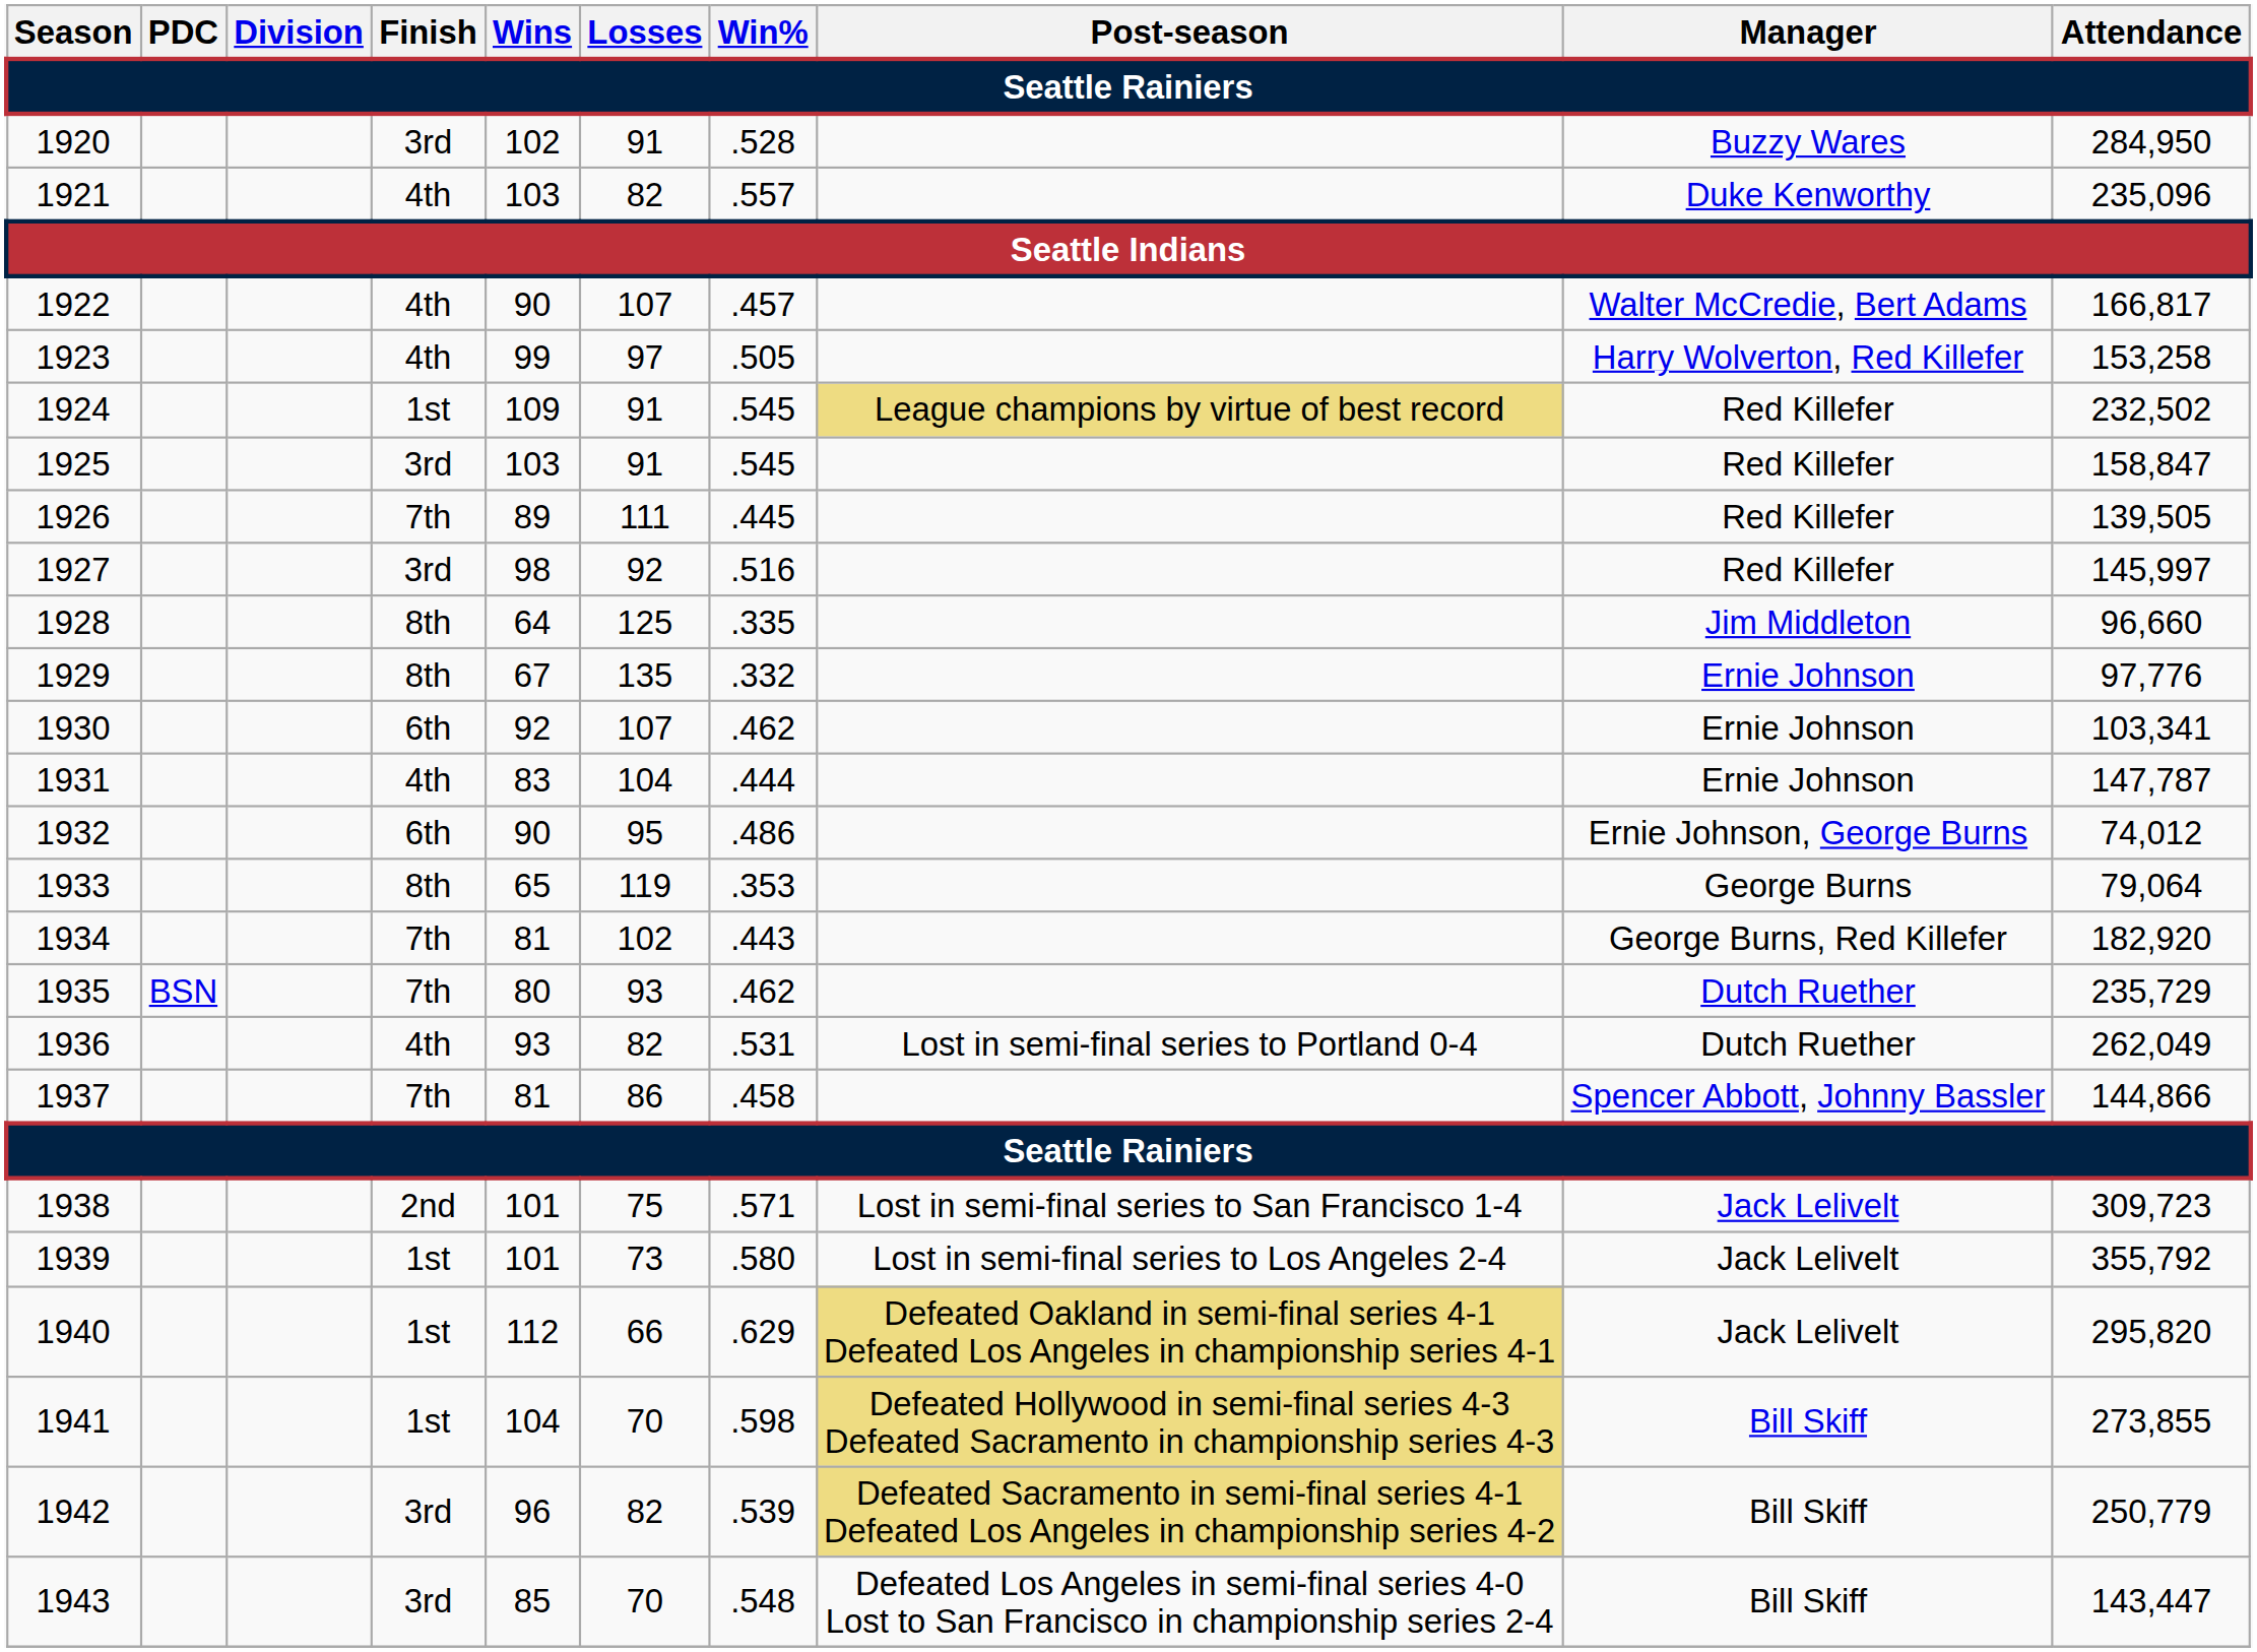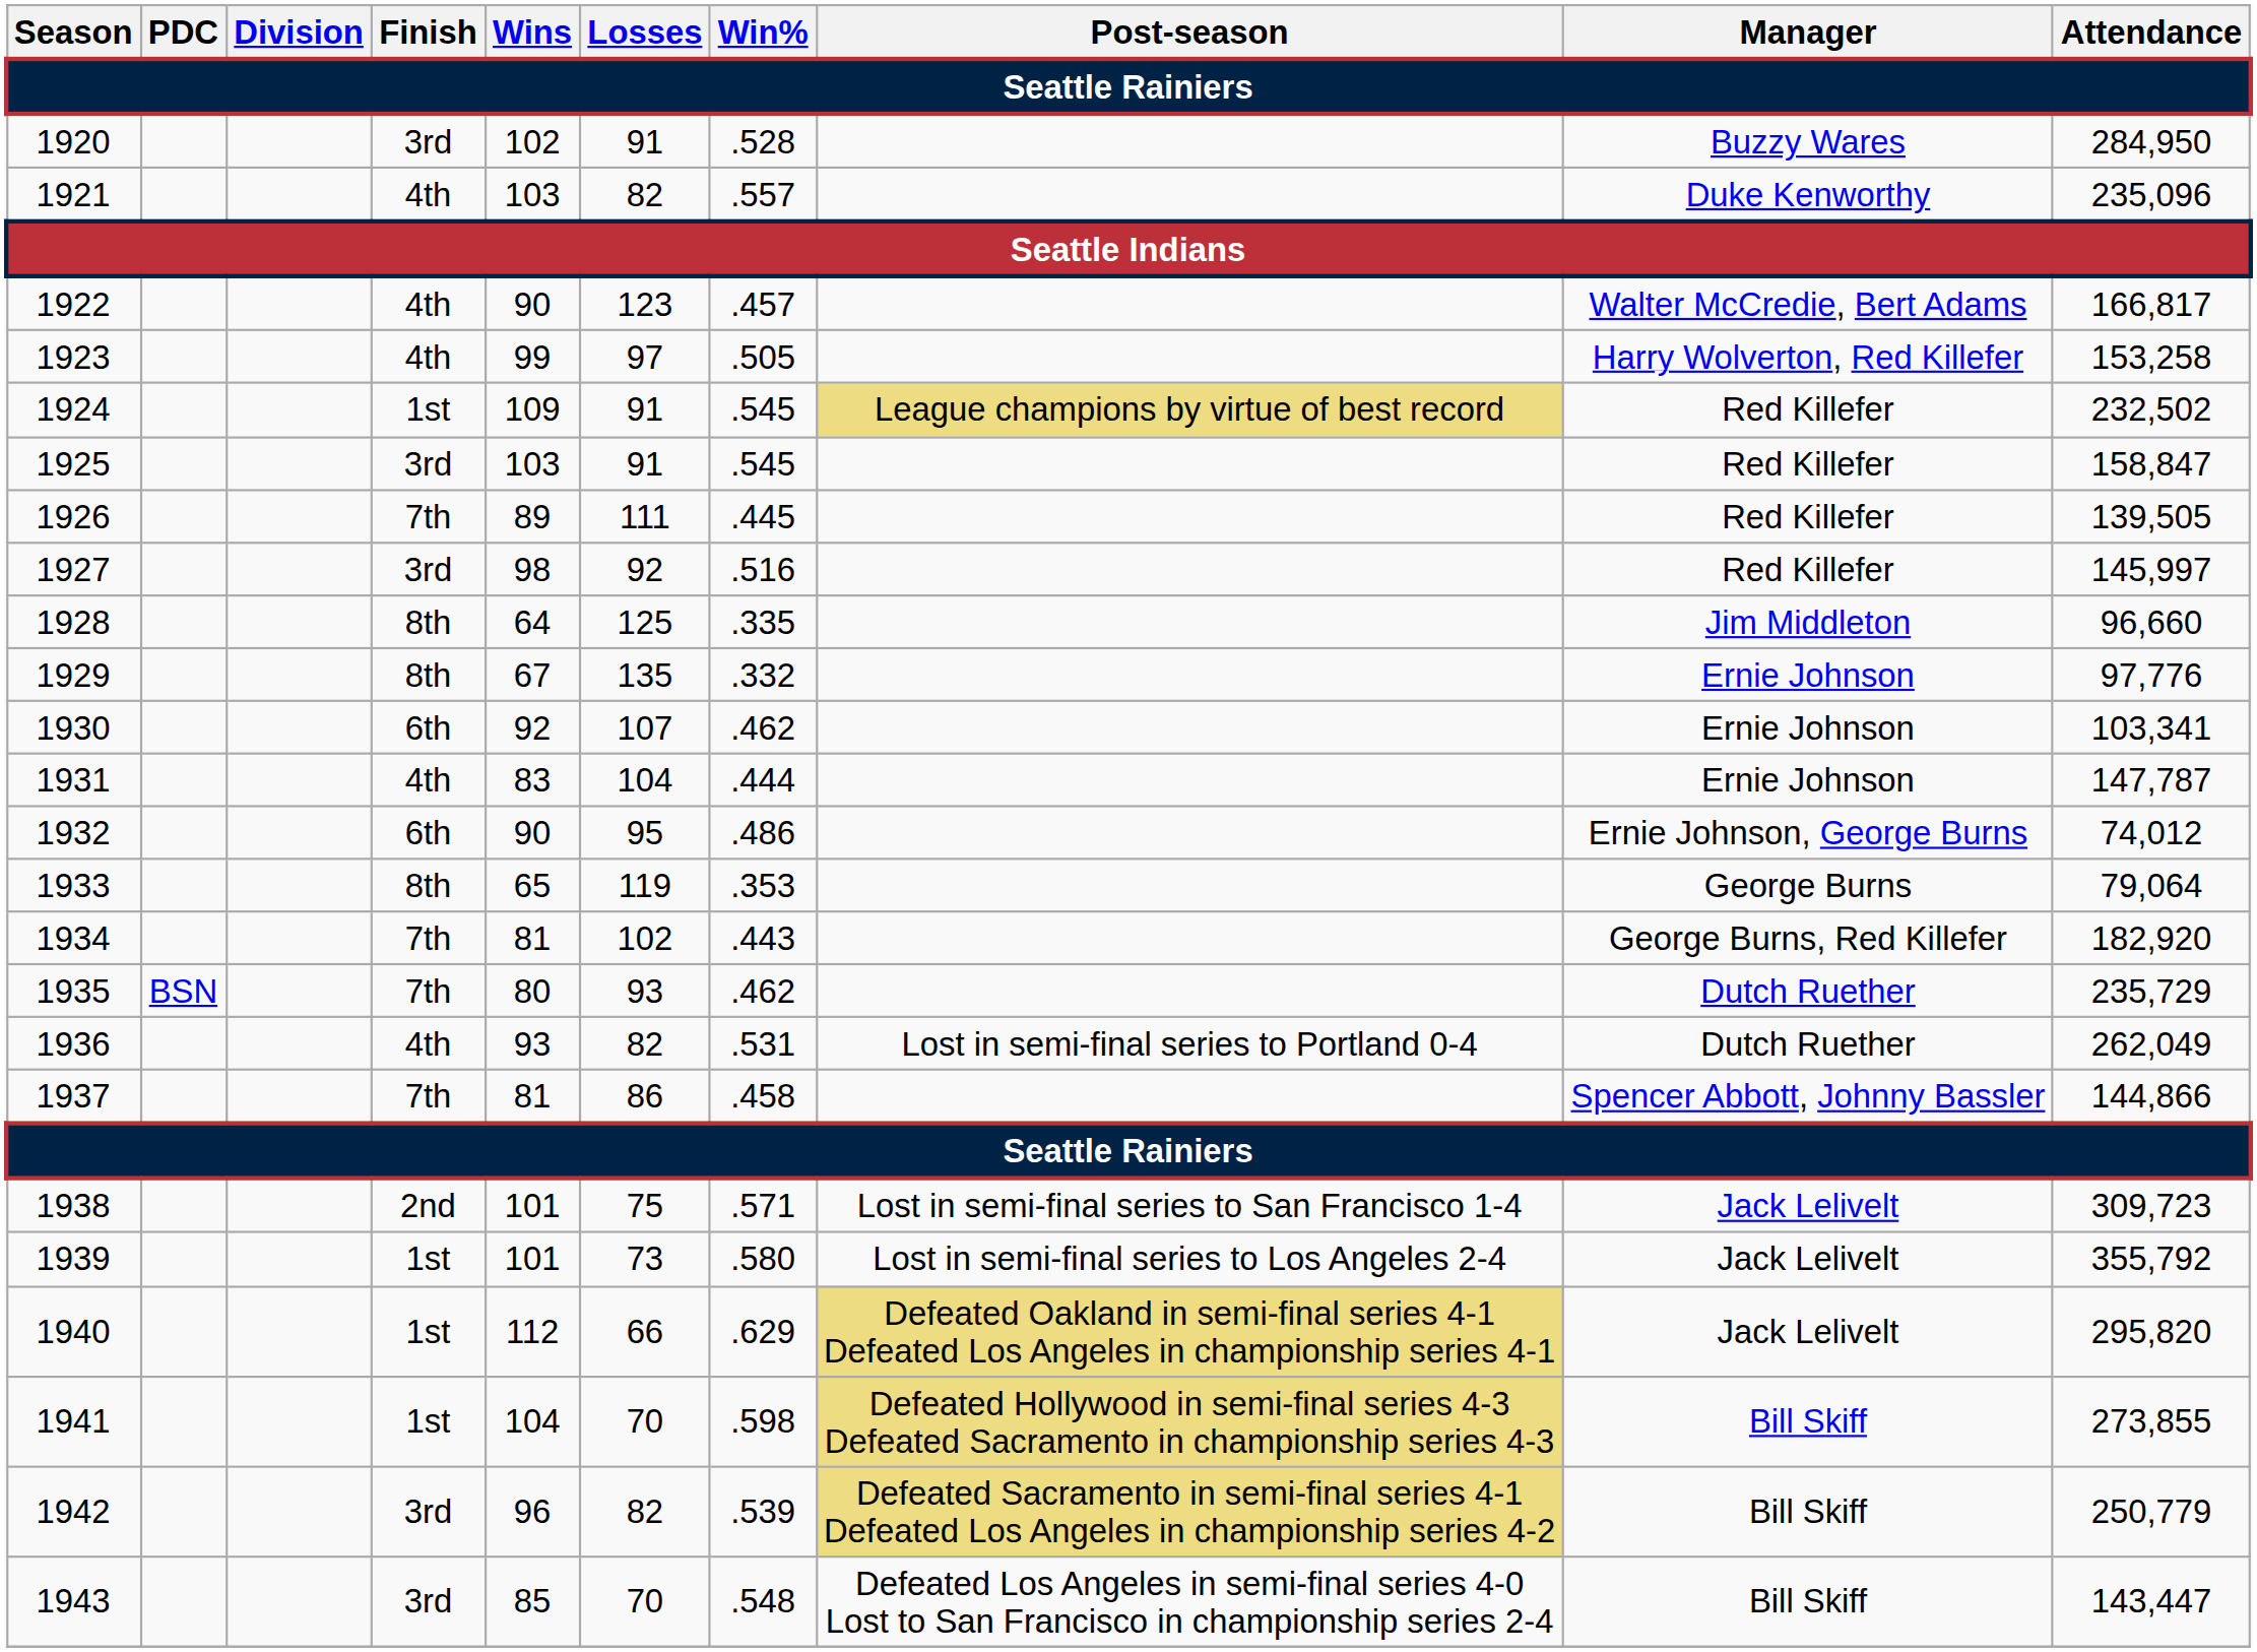 <table class="wikitable" style="text-align:center; font-size:95%">
 <tr>
 <th scope="col">Season</th>
 <th scope="col">PDC</th>
 <th scope="col"><a href='#'>Division</a></th>
 <th scope="col">Finish</th>
 <th scope="col"><a href='#'>Wins</a></th>
 <th scope="col"><a href='#'>Losses</a></th>
 <th scope="col"><a href='#'>Win%</a></th>
 <th scope="col">Post-season</th>
 <th scope="col">Manager</th>
 <th scope="col">Attendance</th>
 </tr>
 <tr>
 <td align="center" colspan="11" style="background: #002244; color: white; border:2px solid #BD3039"><strong>Seattle Rainiers</strong></td>
 </tr>
 <tr>
 <td>1920</td>
 <td></td>
 <td></td>
 <td>3rd</td>
 <td>102</td>
 <td>91</td>
 <td>.528</td>
 <td></td>
 <td><a href='#'>Buzzy Wares</a></td>
 <td>284,950</td>
 </tr>
 <tr>
 <td>1921</td>
 <td></td>
 <td></td>
 <td>4th</td>
 <td>103</td>
 <td>82</td>
 <td>.557</td>
 <td></td>
 <td><a href='#'>Duke Kenworthy</a></td>
 <td>235,096</td>
 </tr>
 <tr>
 <td align="center" colspan="11" style="background: #BD3039; color: white; border:2px solid #002244"><strong>Seattle Indians</strong></td>
 </tr>
 <tr>
 <td>1922</td>
 <td></td>
 <td></td>
 <td>4th</td>
 <td>90</td>
-<td>107</td>
+<td>123</td>
 <td>.457</td>
 <td></td>
 <td><a href='#'>Walter McCredie</a>, <a href='#'>Bert Adams</a></td>
 <td>166,817</td>
 </tr>
 <tr>
 <td>1923</td>
 <td></td>
 <td></td>
 <td>4th</td>
 <td>99</td>
 <td>97</td>
 <td>.505</td>
 <td></td>
 <td><a href='#'>Harry Wolverton</a>, <a href='#'>Red Killefer</a></td>
 <td>153,258</td>
 </tr>
 <tr>
 <td>1924</td>
 <td></td>
 <td></td>
 <td>1st</td>
 <td>109</td>
 <td>91</td>
 <td>.545</td>
 <td bgcolor="#EEDC82">League champions by virtue of best record</td>
 <td>Red Killefer</td>
 <td>232,502</td>
 </tr>
 <tr>
 <td>1925</td>
 <td></td>
 <td></td>
 <td>3rd</td>
 <td>103</td>
 <td>91</td>
 <td>.545</td>
 <td></td>
 <td>Red Killefer</td>
 <td>158,847</td>
 </tr>
 <tr>
 <td>1926</td>
 <td></td>
 <td></td>
 <td>7th</td>
 <td>89</td>
 <td>111</td>
 <td>.445</td>
 <td></td>
 <td>Red Killefer</td>
 <td>139,505</td>
 </tr>
 <tr>
 <td>1927</td>
 <td></td>
 <td></td>
 <td>3rd</td>
 <td>98</td>
 <td>92</td>
 <td>.516</td>
 <td></td>
 <td>Red Killefer</td>
 <td>145,997</td>
 </tr>
 <tr>
 <td>1928</td>
 <td></td>
 <td></td>
 <td>8th</td>
 <td>64</td>
 <td>125</td>
 <td>.335</td>
 <td></td>
 <td><a href='#'>Jim Middleton</a></td>
 <td>96,660</td>
 </tr>
 <tr>
 <td>1929</td>
 <td></td>
 <td></td>
 <td>8th</td>
 <td>67</td>
 <td>135</td>
 <td>.332</td>
 <td></td>
 <td><a href='#'>Ernie Johnson</a></td>
 <td>97,776</td>
 </tr>
 <tr>
 <td>1930</td>
 <td></td>
 <td></td>
 <td>6th</td>
 <td>92</td>
 <td>107</td>
 <td>.462</td>
 <td></td>
 <td>Ernie Johnson</td>
 <td>103,341</td>
 </tr>
 <tr>
 <td>1931</td>
 <td></td>
 <td></td>
 <td>4th</td>
 <td>83</td>
 <td>104</td>
 <td>.444</td>
 <td></td>
 <td>Ernie Johnson</td>
 <td>147,787</td>
 </tr>
 <tr>
 <td>1932</td>
 <td></td>
 <td></td>
 <td>6th</td>
 <td>90</td>
 <td>95</td>
 <td>.486</td>
 <td></td>
 <td>Ernie Johnson, <a href='#'>George Burns</a></td>
 <td>74,012</td>
 </tr>
 <tr>
 <td>1933</td>
 <td></td>
 <td></td>
 <td>8th</td>
 <td>65</td>
 <td>119</td>
 <td>.353</td>
 <td></td>
 <td>George Burns</td>
 <td>79,064</td>
 </tr>
 <tr>
 <td>1934</td>
 <td></td>
 <td></td>
 <td>7th</td>
 <td>81</td>
 <td>102</td>
 <td>.443</td>
 <td></td>
 <td>George Burns, Red Killefer</td>
 <td>182,920</td>
 </tr>
 <tr>
 <td>1935</td>
 <td><a href='#'>BSN</a></td>
 <td></td>
 <td>7th</td>
 <td>80</td>
 <td>93</td>
 <td>.462</td>
 <td></td>
 <td><a href='#'>Dutch Ruether</a></td>
 <td>235,729</td>
 </tr>
 <tr>
 <td>1936</td>
 <td></td>
 <td></td>
 <td>4th</td>
 <td>93</td>
 <td>82</td>
 <td>.531</td>
 <td>Lost in semi-final series to Portland 0-4</td>
 <td>Dutch Ruether</td>
 <td>262,049</td>
 </tr>
 <tr>
 <td>1937</td>
 <td></td>
 <td></td>
 <td>7th</td>
 <td>81</td>
 <td>86</td>
 <td>.458</td>
 <td></td>
 <td><a href='#'>Spencer Abbott</a>, <a href='#'>Johnny Bassler</a></td>
 <td>144,866</td>
 </tr>
 <tr>
 <td align="center" colspan="11" style="background: #002244; color: white; border:2px solid #BD3039"><strong>Seattle Rainiers</strong></td>
 </tr>
 <tr>
 <td>1938</td>
 <td></td>
 <td></td>
 <td>2nd</td>
 <td>101</td>
 <td>75</td>
 <td>.571</td>
 <td>Lost in semi-final series to San Francisco 1-4</td>
 <td><a href='#'>Jack Lelivelt</a></td>
 <td>309,723</td>
 </tr>
 <tr>
 <td>1939</td>
 <td></td>
 <td></td>
 <td>1st</td>
 <td>101</td>
 <td>73</td>
 <td>.580</td>
 <td>Lost in semi-final series to Los Angeles 2-4</td>
 <td>Jack Lelivelt</td>
 <td>355,792</td>
 </tr>
 <tr>
 <td>1940</td>
 <td></td>
 <td></td>
 <td>1st</td>
 <td>112</td>
 <td>66</td>
 <td>.629</td>
 <td bgcolor="#EEDC82">Defeated Oakland in semi-final series 4-1 <br> Defeated Los Angeles in championship series 4-1</td>
 <td>Jack Lelivelt</td>
 <td>295,820</td>
 </tr>
 <tr>
 <td>1941</td>
 <td></td>
 <td></td>
 <td>1st</td>
 <td>104</td>
 <td>70</td>
 <td>.598</td>
 <td bgcolor="#EEDC82">Defeated Hollywood in semi-final series 4-3 <br> Defeated Sacramento in championship series 4-3</td>
 <td><a href='#'>Bill Skiff</a></td>
 <td>273,855</td>
 </tr>
 <tr>
 <td>1942</td>
 <td></td>
 <td></td>
 <td>3rd</td>
 <td>96</td>
 <td>82</td>
 <td>.539</td>
 <td bgcolor="#EEDC82">Defeated Sacramento in semi-final series 4-1 <br> Defeated Los Angeles in championship series 4-2</td>
 <td>Bill Skiff</td>
 <td>250,779</td>
 </tr>
 <tr>
 <td>1943</td>
 <td></td>
 <td></td>
 <td>3rd</td>
 <td>85</td>
 <td>70</td>
 <td>.548</td>
 <td>Defeated Los Angeles in semi-final series 4-0 <br> Lost to San Francisco in championship series 2-4</td>
 <td>Bill Skiff</td>
 <td>143,447</td>
 </tr>
 <tr>
 </tr>
 </table>
